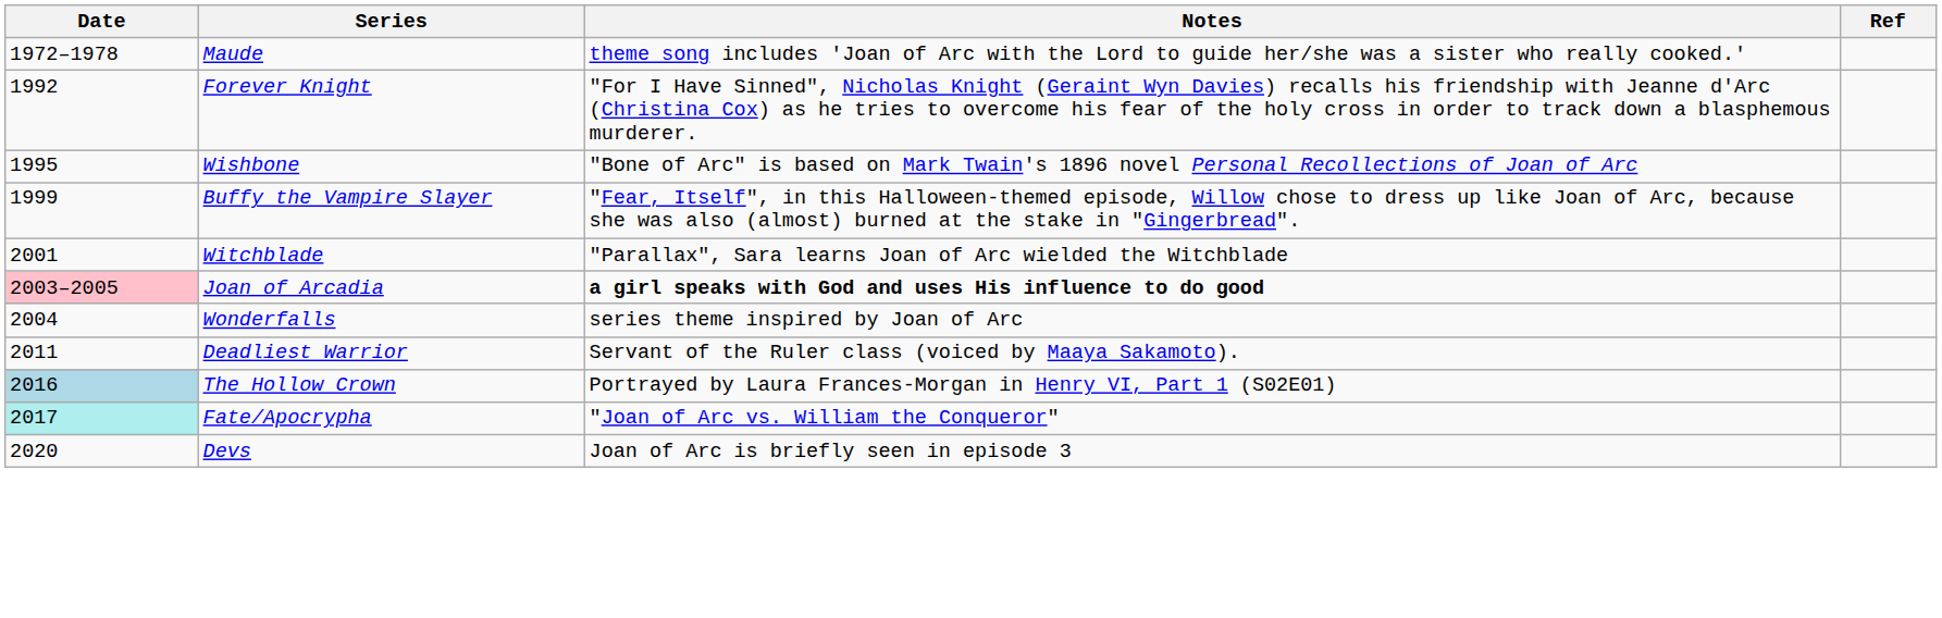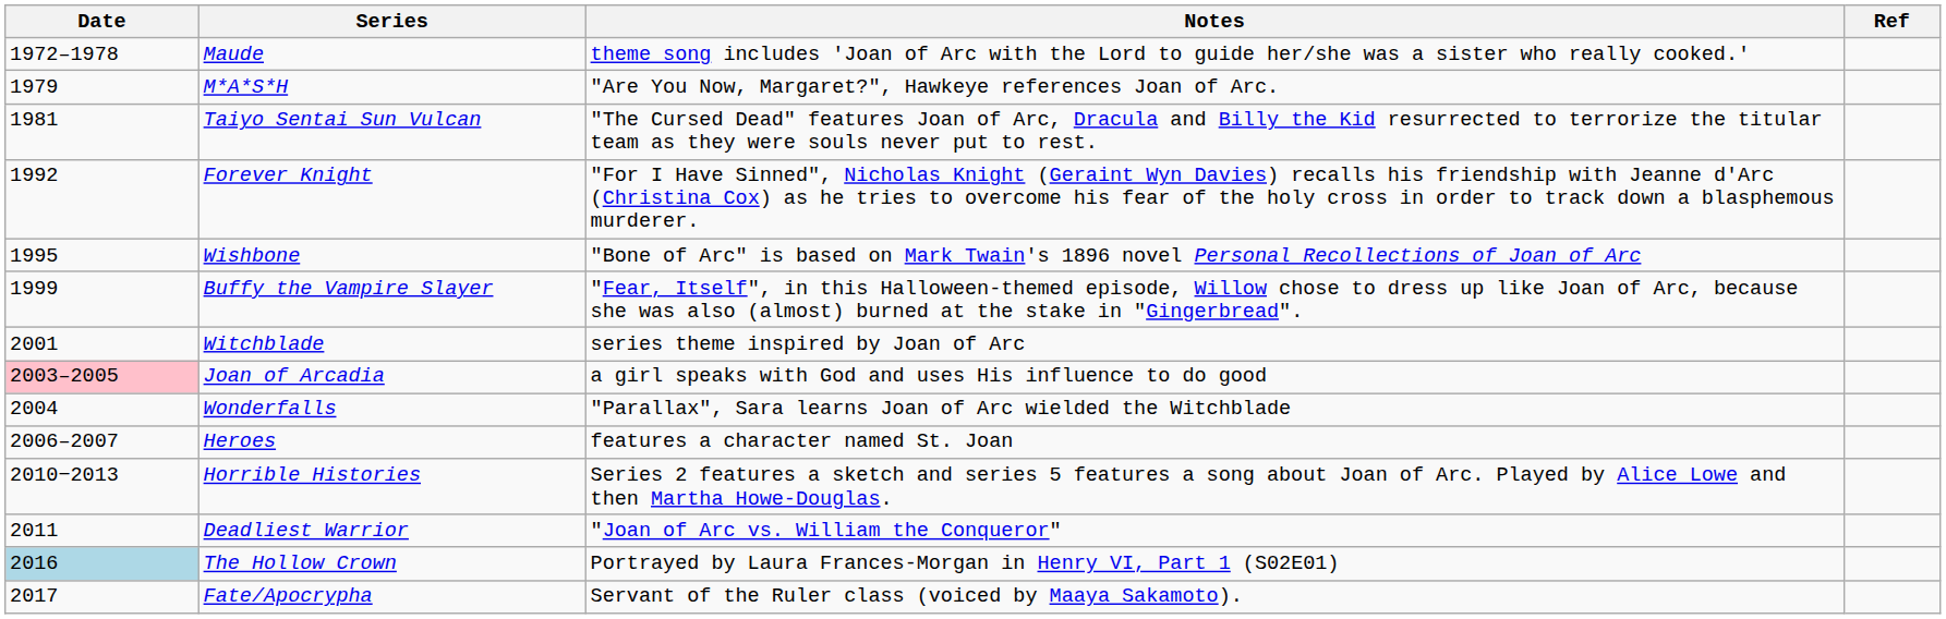 <table class="wikitable sortable">
 <tr>
 <th width="10%">Date</th>
 <th width="20%">Series</th>
 <th width="65%">Notes</th>
 <th width="5%">Ref</th>
 </tr>
 <tr valign="top">
 <td>1972–1978</td>
 <td><em><a href='#'>Maude</a></em></td>
 <td><a href='#'>theme song</a> includes 'Joan of Arc with the Lord to guide her/she was a sister who really cooked.'</td>
+<td></td>
+</tr>
+<tr valign="top">
+<td>1979</td>
+<td><em><a href='#'>M*A*S*H</a></em></td>
+<td>"Are You Now, Margaret?", Hawkeye references Joan of Arc.</td>
+<td></td>
+</tr>
+<tr valign="top">
+<td>1981</td>
+<td><em><a href='#'>Taiyo Sentai Sun Vulcan</a></em></td>
+<td>"The Cursed Dead" features Joan of Arc, <a href='#'>Dracula</a> and <a href='#'>Billy the Kid</a> resurrected to terrorize the titular team as they were souls never put to rest.</td>
 <td></td>
 </tr>
 <tr valign="top">
 <td>1992</td>
 <td><em><a href='#'>Forever Knight</a></em></td>
 <td>"For I Have Sinned", <a href='#'>Nicholas Knight</a> (<a href='#'>Geraint Wyn Davies</a>) recalls his friendship with Jeanne d'Arc (<a href='#'>Christina Cox</a>) as he tries to overcome his fear of the holy cross in order to track down a blasphemous murderer.</td>
 <td></td>
 </tr>
 <tr valign="top">
 <td>1995</td>
 <td><em><a href='#'>Wishbone</a></em></td>
 <td>"Bone of Arc" is based on <a href='#'>Mark Twain</a>'s 1896 novel <em><a href='#'>Personal Recollections of Joan of Arc</a></em></td>
 <td></td>
 </tr>
 <tr valign="top">
 <td>1999</td>
 <td><em><a href='#'>Buffy the Vampire Slayer</a></em></td>
 <td>"<a href='#'>Fear, Itself</a>", in this Halloween-themed episode, <a href='#'>Willow</a> chose to dress up like Joan of Arc, because she was also (almost) burned at the stake in "<a href='#'>Gingerbread</a>".</td>
 <td></td>
 </tr>
 <tr valign="top">
 <td>2001</td>
 <td><em><a href='#'>Witchblade</a></em></td>
-<td>"Parallax", Sara learns Joan of Arc wielded the Witchblade</td>
+<td>series theme inspired by Joan of Arc</td>
 <td></td>
 </tr>
 <tr valign="top">
 <td style="background: pink;">2003–2005</td>
 <td><em><a href='#'>Joan of Arcadia</a></em></td>
-<td><strong>a girl speaks with God and uses His influence to do good</strong></td>
+<td>a girl speaks with God and uses His influence to do good</td>
 <td></td>
 </tr>
 <tr valign="top">
 <td>2004</td>
 <td><em><a href='#'>Wonderfalls</a></em></td>
-<td>series theme inspired by Joan of Arc</td>
+<td>"Parallax", Sara learns Joan of Arc wielded the Witchblade</td>
+<td></td>
+</tr>
+<tr valign="top">
+<td>2006–2007</td>
+<td><em><a href='#'>Heroes</a></em></td>
+<td>features a character named St. Joan</td>
+<td></td>
+</tr>
+<tr valign="top">
+<td>2010−2013</td>
+<td><em><a href='#'>Horrible Histories</a></em></td>
+<td>Series 2 features a sketch and series 5 features a song about Joan of Arc. Played by <a href='#'>Alice Lowe</a> and then <a href='#'>Martha Howe-Douglas</a>.</td>
 <td></td>
 </tr>
 <tr valign="top">
 <td>2011</td>
 <td><em><a href='#'>Deadliest Warrior</a></em></td>
-<td>Servant of the Ruler class (voiced by <a href='#'>Maaya Sakamoto</a>).</td>
+<td>"<a href='#'>Joan of Arc vs. William the Conqueror</a>"</td>
 <td></td>
 </tr>
 <tr>
 <td style="background: lightblue;">2016</td>
 <td><a href='#'><em>The Hollow Crown</em></a></td>
 <td>Portrayed by Laura Frances-Morgan in <a href='#'>Henry VI, Part 1</a> (S02E01)</td>
 <td></td>
 </tr>
 <tr valign="top">
-<td style="background: paleturquoise;">2017</td>
+<td>2017</td>
 <td><em><a href='#'>Fate/Apocrypha</a></em></td>
-<td>"<a href='#'>Joan of Arc vs. William the Conqueror</a>"</td>
-<td></td>
-</tr>
-<tr valign="top">
-<td>2020</td>
-<td><em><a href='#'>Devs</a></em></td>
-<td>Joan of Arc is briefly seen in episode 3</td>
+<td>Servant of the Ruler class (voiced by <a href='#'>Maaya Sakamoto</a>).</td>
 <td></td>
 </tr>
 </table>
